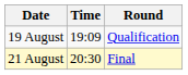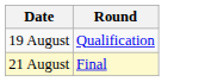 <table class="wikitable">
 <tr>
 <th>Date</th>
-<th>Time</th>
 <th>Round</th>
 </tr>
 <tr>
 <td>19 August</td>
-<td>19:09</td>
 <td><a href='#'>Qualification</a></td>
 </tr>
 <tr style=background:lemonchiffon>
 <td>21 August</td>
-<td>20:30</td>
 <td><a href='#'>Final</a></td>
 </tr>
 </table>
